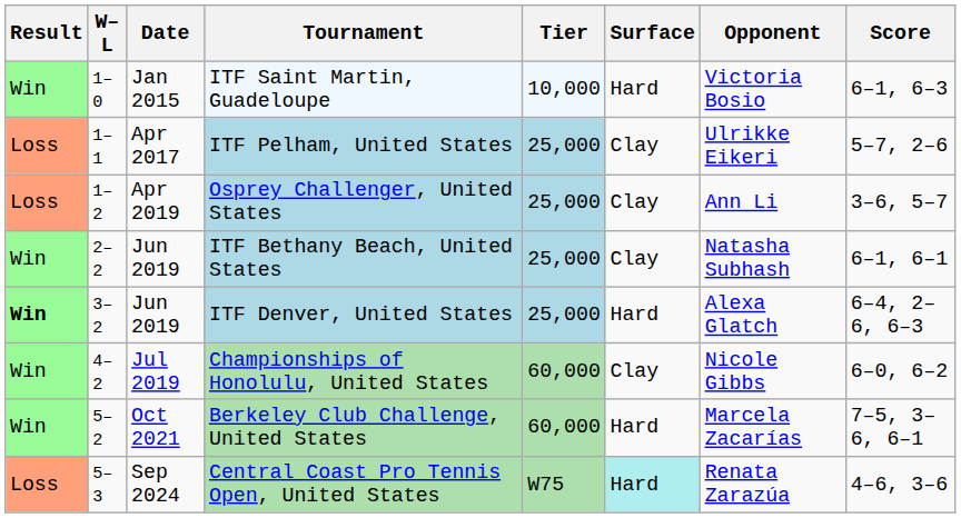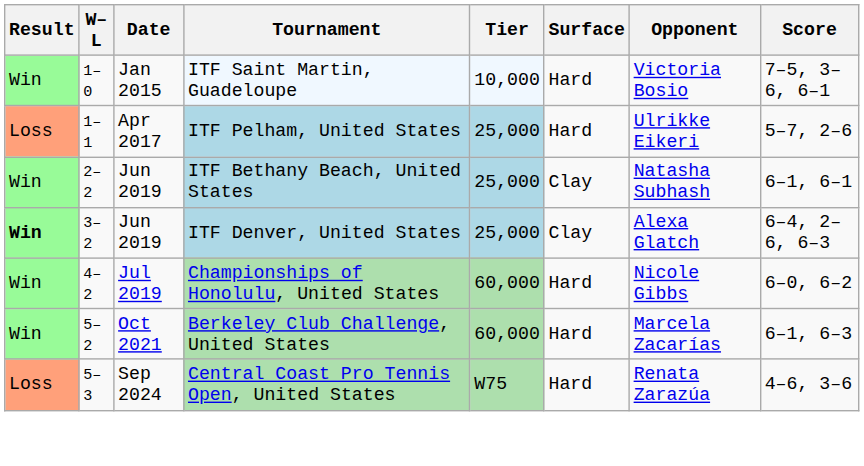 <table class="sortable wikitable">
 <tr>
 <th>Result</th>
 <th class="unsortable">W–L</th>
 <th>Date</th>
 <th>Tournament</th>
 <th>Tier</th>
 <th>Surface</th>
 <th>Opponent</th>
 <th class="unsortable">Score</th>
 </tr>
 <tr>
 <td style="background:#98fb98;">Win</td>
 <td><small>1–0</small></td>
 <td>Jan 2015</td>
 <td style="background:#f0f8ff;">ITF Saint Martin, Guadeloupe</td>
 <td style="background:#f0f8ff;">10,000</td>
 <td>Hard</td>
 <td> <a href='#'>Victoria Bosio</a></td>
-<td>6–1, 6–3</td>
+<td>7–5, 3–6, 6–1</td>
 </tr>
 <tr>
 <td style="background:#ffa07a;">Loss</td>
 <td><small>1–1</small></td>
 <td>Apr 2017</td>
 <td style="background:lightblue;">ITF Pelham, United States</td>
 <td style="background:lightblue;">25,000</td>
-<td>Clay</td>
+<td>Hard</td>
 <td> <a href='#'>Ulrikke Eikeri</a></td>
 <td>5–7, 2–6</td>
-</tr>
-<tr>
-<td style="background:#ffa07a;">Loss</td>
-<td><small>1–2</small></td>
-<td>Apr 2019</td>
-<td style="background:lightblue;"><a href='#'>Osprey Challenger</a>, United States</td>
-<td style="background:lightblue;">25,000</td>
-<td>Clay</td>
-<td> <a href='#'>Ann Li</a></td>
-<td>3–6, 5–7</td>
 </tr>
 <tr>
 <td style="background:#98fb98;">Win</td>
 <td><small>2–2</small></td>
 <td>Jun 2019</td>
 <td style="background:lightblue;">ITF Bethany Beach, United States</td>
 <td style="background:lightblue;">25,000</td>
 <td>Clay</td>
 <td> <a href='#'>Natasha Subhash</a></td>
 <td>6–1, 6–1</td>
 </tr>
 <tr>
 <td style="background:#98fb98;"><strong>Win</strong></td>
 <td><small>3–2</small></td>
 <td>Jun 2019</td>
 <td style="background:lightblue;">ITF Denver, United States</td>
 <td style="background:lightblue;">25,000</td>
-<td>Hard</td>
+<td>Clay</td>
 <td> <a href='#'>Alexa Glatch</a></td>
 <td>6–4, 2–6, 6–3</td>
 </tr>
 <tr>
 <td style="background:#98fb98;">Win</td>
 <td><small>4–2</small></td>
 <td><a href='#'>Jul 2019</a></td>
 <td style="background:#addfad;"><a href='#'>Championships of Honolulu</a>, United States</td>
 <td style="background:#addfad;">60,000</td>
-<td>Clay</td>
+<td>Hard</td>
 <td> <a href='#'>Nicole Gibbs</a></td>
 <td>6–0, 6–2</td>
 </tr>
 <tr>
 <td style="background:#98fb98;">Win</td>
 <td><small>5–2</small></td>
 <td><a href='#'>Oct 2021</a></td>
 <td style="background:#addfad;"><a href='#'>Berkeley Club Challenge</a>, United States</td>
 <td style="background:#addfad;">60,000</td>
 <td>Hard</td>
 <td> <a href='#'>Marcela Zacarías</a></td>
-<td>7–5, 3–6, 6–1</td>
+<td>6–1, 6–3</td>
 </tr>
 <tr>
 <td style="background:#ffa07a;">Loss</td>
 <td><small>5–3</small></td>
 <td>Sep 2024</td>
 <td style="background:#addfad;"><a href='#'>Central Coast Pro Tennis Open</a>, United States</td>
 <td style="background:#addfad;">W75</td>
-<td style="background: paleturquoise;">Hard</td>
+<td>Hard</td>
 <td> <a href='#'>Renata Zarazúa</a></td>
 <td>4–6, 3–6</td>
 </tr>
 </table>
